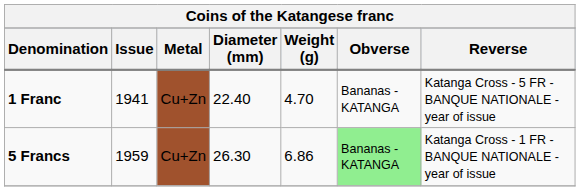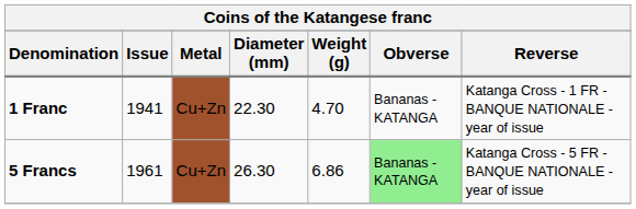 <table class="wikitable">
 <tr>
 <th colspan="7">Coins of the Katangese franc</th>
 </tr>
 <tr>
 </tr>
 <tr style="text-align:center; border-bottom:2px solid gray;" bgcolor="lightsteelblue">
 <th>Denomination</th>
 <th>Issue</th>
 <th>Metal</th>
 <th>Diameter<br>(mm)</th>
 <th>Weight<br>(g)</th>
 <th>Obverse</th>
 <th>Reverse</th>
 </tr>
 <tr style="text-align:center; border-bottom:2px solid gray;" bgcolor="lightsteelblue">
 </tr>
 <tr>
 <td align="left"><strong>1 Franc</strong></td>
 <td align="left">1941</td>
 <td align="center" bgcolor="#A0522D">Cu+Zn</td>
-<td align="left">22.40</td>
+<td align="left">22.30</td>
 <td align="left">4.70</td>
 <td align="left"><small>Bananas - KATANGA</small></td>
-<td align="left"><small>Katanga Cross - 5 FR - BANQUE NATIONALE - year of issue</small></td>
+<td align="left"><small>Katanga Cross - 1 FR - BANQUE NATIONALE - year of issue</small></td>
 </tr>
 <tr>
 <td align="left"><strong>5 Francs</strong></td>
-<td align="left">1959</td>
+<td align="left">1961</td>
 <td align="center" bgcolor="#A0522D">Cu+Zn</td>
 <td align="left">26.30</td>
 <td align="left">6.86</td>
 <td align="left" style="background: lightgreen;"><small>Bananas - KATANGA</small></td>
-<td align="left"><small>Katanga Cross - 1 FR - BANQUE NATIONALE - year of issue</small></td>
+<td align="left"><small>Katanga Cross - 5 FR - BANQUE NATIONALE - year of issue</small></td>
 </tr>
 <tr>
 </tr>
 </table>
